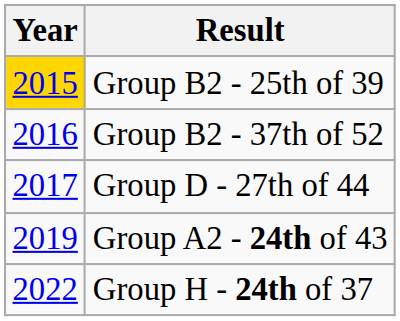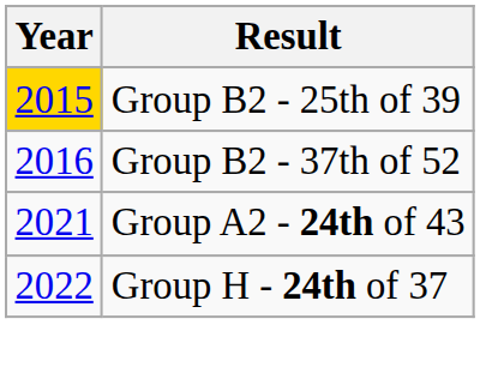 <table class="wikitable">
 <tr>
 <th>Year</th>
 <th>Result</th>
 </tr>
 <tr>
 <td style="background: gold;"> <a href='#'>2015</a></td>
 <td>Group B2 - 25th of 39</td>
 </tr>
 <tr>
 <td> <a href='#'>2016</a></td>
 <td>Group B2 - 37th of 52</td>
 </tr>
 <tr>
-<td> <a href='#'>2017</a></td>
-<td>Group D - 27th of 44</td>
-</tr>
-<tr>
-<td> <a href='#'>2019</a></td>
+<td> <a href='#'>2021</a></td>
 <td>Group A2 - <strong>24th</strong> of 43</td>
 </tr>
 <tr>
 <td> <a href='#'>2022</a></td>
 <td>Group H - <strong>24th</strong> of 37</td>
 </tr>
 </table>
